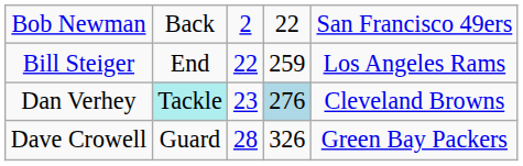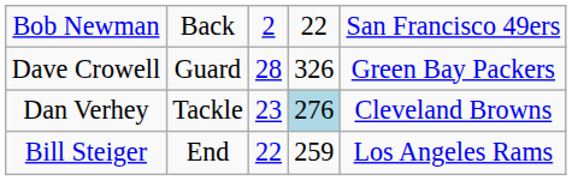 <table class=wikitable style="text-align:center">
 <tr>
 <td><a href='#'>Bob Newman</a></td>
 <td>Back</td>
 <td><a href='#'>2</a></td>
 <td>22</td>
 <td><a href='#'>San Francisco 49ers</a></td>
 </tr>
 <tr>
+<td>Dave Crowell</td>
+<td>Guard</td>
+<td><a href='#'>28</a></td>
+<td>326</td>
+<td><a href='#'>Green Bay Packers</a></td>
+</tr>
+<tr>
+<td>Dan Verhey</td>
+<td>Tackle</td>
+<td><a href='#'>23</a></td>
+<td style="background: lightblue;">276</td>
+<td><a href='#'>Cleveland Browns</a></td>
+</tr>
+<tr>
 <td><a href='#'>Bill Steiger</a></td>
 <td>End</td>
 <td><a href='#'>22</a></td>
 <td>259</td>
 <td><a href='#'>Los Angeles Rams</a></td>
 </tr>
-<tr>
-<td>Dan Verhey</td>
-<td style="background: paleturquoise;">Tackle</td>
-<td><a href='#'>23</a></td>
-<td style="background: lightblue;">276</td>
-<td><a href='#'>Cleveland Browns</a></td>
-</tr>
-<tr>
-<td>Dave Crowell</td>
-<td>Guard</td>
-<td><a href='#'>28</a></td>
-<td>326</td>
-<td><a href='#'>Green Bay Packers</a></td>
-</tr>
 </table>
